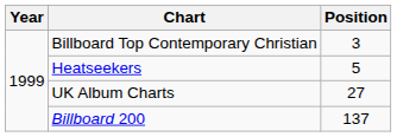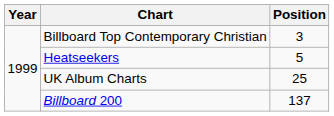 <table class="wikitable">
 <tr>
 <th>Year</th>
 <th>Chart</th>
 <th>Position</th>
 </tr>
 <tr>
 <td rowspan="4">1999</td>
 <td>Billboard Top Contemporary Christian</td>
 <td align="center">3</td>
 </tr>
 <tr>
 <td><a href='#'>Heatseekers</a></td>
 <td align="center">5</td>
 </tr>
 <tr>
 <td>UK Album Charts</td>
-<td align="center">27</td>
+<td align="center">25</td>
 </tr>
 <tr>
 <td><a href='#'><em>Billboard</em> 200</a></td>
 <td align="center">137</td>
 </tr>
 </table>
